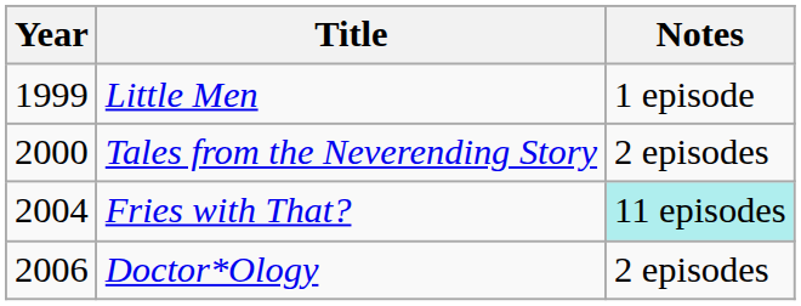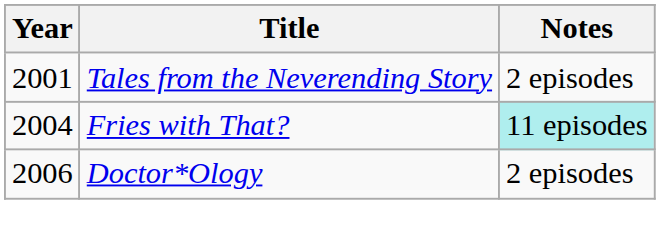 <table class="wikitable">
 <tr>
 <th>Year</th>
 <th>Title</th>
 <th>Notes</th>
 </tr>
 <tr>
-<td>1999</td>
-<td><em><a href='#'>Little Men</a></em></td>
-<td>1 episode</td>
-</tr>
-<tr>
-<td>2000</td>
+<td>2001</td>
 <td><em><a href='#'>Tales from the Neverending Story</a></em></td>
 <td>2 episodes</td>
 </tr>
 <tr>
 <td>2004</td>
 <td><em><a href='#'>Fries with That?</a></em></td>
 <td style="background: paleturquoise;">11 episodes</td>
 </tr>
 <tr>
 <td>2006</td>
 <td><em><a href='#'>Doctor*Ology</a></em></td>
 <td>2 episodes</td>
 </tr>
 </table>
